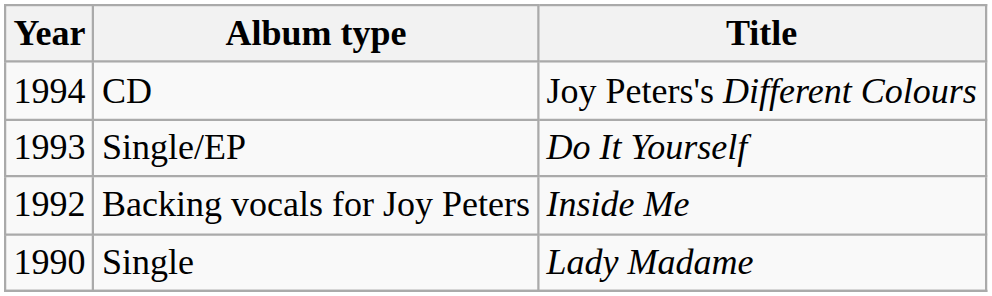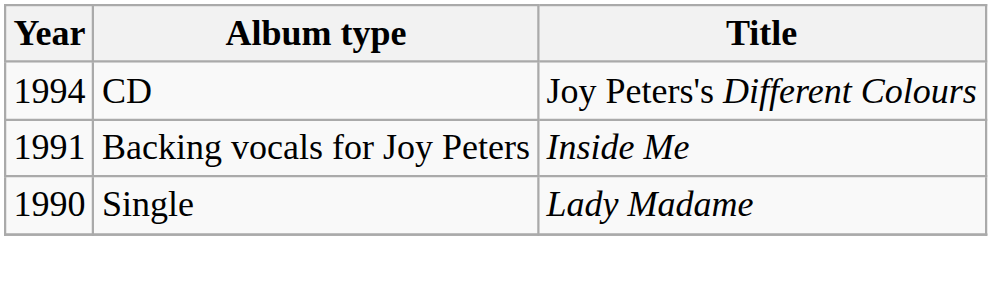 <table class="wikitable">
 <tr>
 <th>Year</th>
 <th>Album type</th>
 <th>Title</th>
 </tr>
 <tr>
 <td>1994</td>
 <td>CD</td>
 <td>Joy Peters's <em>Different Colours</em></td>
 </tr>
 <tr>
-<td>1993</td>
-<td>Single/EP</td>
-<td><em>Do It Yourself</em></td>
-</tr>
-<tr>
-<td>1992</td>
+<td>1991</td>
 <td>Backing vocals for Joy Peters</td>
 <td><em>Inside Me</em></td>
 </tr>
 <tr>
 <td>1990</td>
 <td>Single</td>
 <td><em>Lady Madame</em></td>
 </tr>
 <tr>
 </tr>
 </table>
